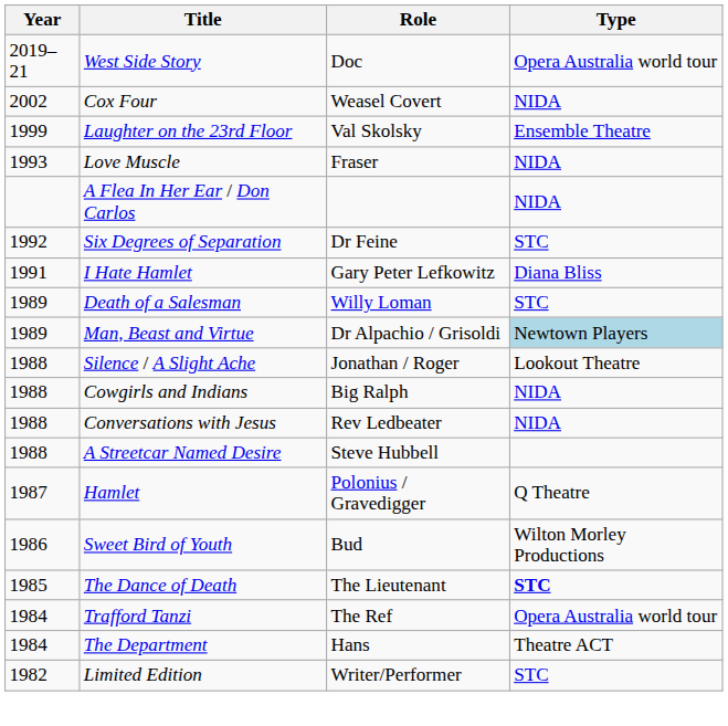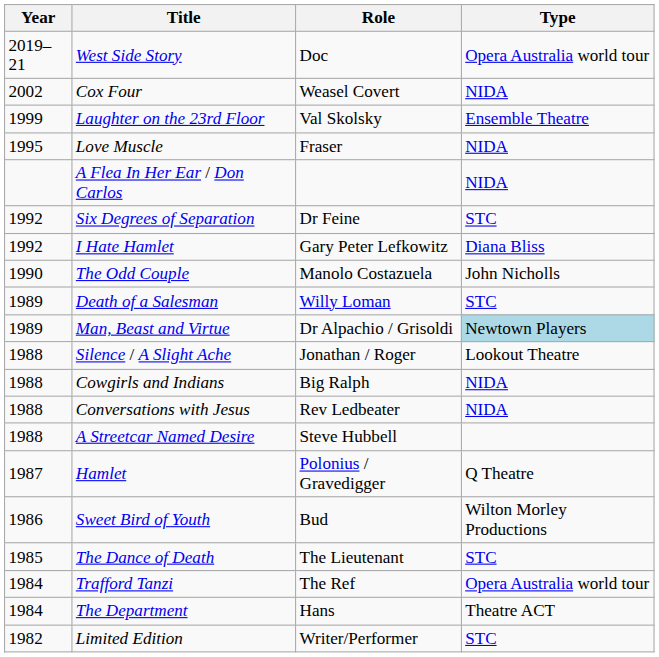 <table class="wikitable">
 <tr>
 <th>Year</th>
 <th>Title</th>
 <th>Role</th>
 <th>Type</th>
 </tr>
 <tr>
 <td>2019–21</td>
 <td><em><a href='#'>West Side Story</a></em></td>
 <td>Doc</td>
 <td><a href='#'>Opera Australia</a> world tour</td>
 </tr>
 <tr>
 <td>2002</td>
 <td><em>Cox Four</em></td>
 <td>Weasel Covert</td>
 <td><a href='#'>NIDA</a></td>
 </tr>
 <tr>
 <td>1999</td>
 <td><em><a href='#'>Laughter on the 23rd Floor</a></em></td>
 <td>Val Skolsky</td>
 <td><a href='#'>Ensemble Theatre</a></td>
 </tr>
 <tr>
-<td>1993</td>
+<td>1995</td>
 <td><em>Love Muscle</em></td>
 <td>Fraser</td>
 <td><a href='#'>NIDA</a></td>
 </tr>
 <tr>
 <td></td>
 <td><em><a href='#'>A Flea In Her Ear</a></em> /  <em><a href='#'>Don Carlos</a></em></td>
 <td></td>
 <td><a href='#'>NIDA</a></td>
 </tr>
 <tr>
 <td>1992</td>
 <td><em><a href='#'>Six Degrees of Separation</a></em></td>
 <td>Dr Feine</td>
 <td><a href='#'>STC</a></td>
 </tr>
 <tr>
-<td>1991</td>
+<td>1992</td>
 <td><em><a href='#'>I Hate Hamlet</a></em></td>
 <td>Gary Peter Lefkowitz</td>
 <td><a href='#'>Diana Bliss</a> </td>
+</tr>
+<tr>
+<td>1990</td>
+<td><em><a href='#'>The Odd Couple</a></em></td>
+<td>Manolo Costazuela</td>
+<td>John Nicholls</td>
 </tr>
 <tr>
 <td>1989</td>
 <td><em><a href='#'>Death of a Salesman</a></em></td>
 <td><a href='#'>Willy Loman</a></td>
 <td><a href='#'>STC</a></td>
 </tr>
 <tr>
 <td>1989</td>
 <td><em><a href='#'>Man, Beast and Virtue</a></em></td>
 <td>Dr Alpachio / Grisoldi</td>
 <td style="background: lightblue;">Newtown Players</td>
 </tr>
 <tr>
 <td>1988</td>
 <td><em><a href='#'>Silence</a></em> / <em><a href='#'>A Slight Ache</a></em></td>
 <td>Jonathan / Roger</td>
 <td>Lookout Theatre</td>
 </tr>
 <tr>
 <td>1988</td>
 <td><em>Cowgirls and Indians</em></td>
 <td>Big Ralph</td>
 <td><a href='#'>NIDA</a></td>
 </tr>
 <tr>
 <td>1988</td>
 <td><em>Conversations with Jesus</em></td>
 <td>Rev Ledbeater</td>
 <td><a href='#'>NIDA</a></td>
 </tr>
 <tr>
 <td>1988</td>
 <td><em><a href='#'>A Streetcar Named Desire</a></em></td>
 <td>Steve Hubbell</td>
 <td></td>
 </tr>
 <tr>
 <td>1987</td>
 <td><em><a href='#'>Hamlet</a></em></td>
 <td><a href='#'>Polonius</a> / Gravedigger</td>
 <td>Q Theatre</td>
 </tr>
 <tr>
 <td>1986</td>
 <td><em><a href='#'>Sweet Bird of Youth</a></em></td>
 <td>Bud</td>
 <td>Wilton Morley Productions</td>
 </tr>
 <tr>
 <td>1985</td>
 <td><em><a href='#'>The Dance of Death</a></em></td>
 <td>The Lieutenant</td>
-<td><strong><a href='#'>STC</a></strong></td>
+<td><a href='#'>STC</a></td>
 </tr>
 <tr>
 <td>1984</td>
 <td><em><a href='#'>Trafford Tanzi</a></em></td>
 <td>The Ref</td>
 <td><a href='#'>Opera Australia</a> world tour</td>
 </tr>
 <tr>
 <td>1984</td>
 <td><em><a href='#'>The Department</a></em></td>
 <td>Hans</td>
 <td>Theatre ACT</td>
 </tr>
 <tr>
 <td>1982</td>
 <td><em>Limited Edition</em></td>
 <td>Writer/Performer</td>
 <td><a href='#'>STC</a></td>
 </tr>
 </table>
